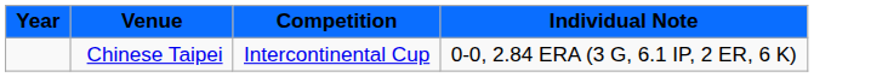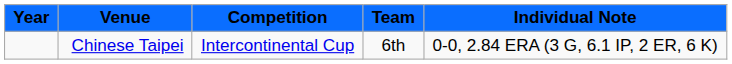 <table class="wikitable">
 <tr>
 <th style="background:#0A6EFF"><span> Year </span></th>
 <th style="background:#0A6EFF"><span>Venue</span></th>
 <th style="background:#0A6EFF"><span>Competition</span></th>
+<th style="background:#0A6EFF"><span> Team </span></th>
 <th style="background:#0A6EFF"><span> Individual Note </span></th>
 </tr>
 <tr>
 <td style="text-align:center"></td>
 <td>  <a href='#'>Chinese Taipei</a> </td>
 <td> <a href='#'>Intercontinental Cup</a> </td>
+<td style="text-align:center">6th</td>
 <td style="text-align:center"> 0-0, 2.84 ERA (3 G, 6.1 IP, 2 ER, 6 K) </td>
 </tr>
 </table>
